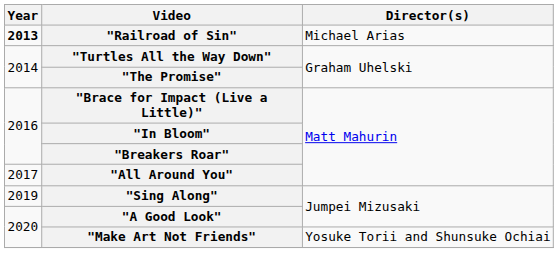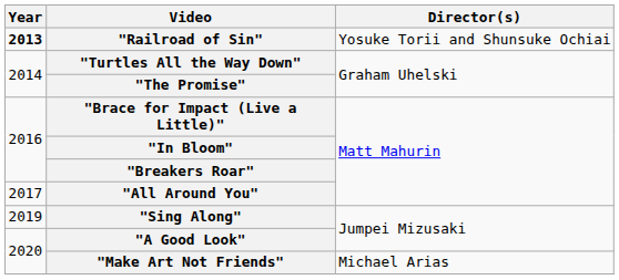 <table class="wikitable plainrowheaders">
 <tr>
 <th>Year</th>
 <th style="width:20em;">Video</th>
 <th>Director(s)</th>
 </tr>
 <tr>
 <td><strong>2013</strong></td>
 <th scope="row">"Railroad of Sin"</th>
-<td>Michael Arias</td>
+<td>Yosuke Torii and Shunsuke Ochiai</td>
 </tr>
 <tr>
 <td rowspan="2">2014</td>
 <th scope="row">"Turtles All the Way Down"</th>
 <td rowspan="2">Graham Uhelski</td>
 </tr>
 <tr>
 <th scope="row">"The Promise"</th>
 </tr>
 <tr>
 <td rowspan="3">2016</td>
 <th scope="row">"Brace for Impact (Live a Little)"</th>
 <td rowspan="4"><a href='#'>Matt Mahurin</a></td>
 </tr>
 <tr>
 <th scope="row">"In Bloom"</th>
 </tr>
 <tr>
 <th scope="row">"Breakers Roar"</th>
 </tr>
 <tr>
 <td>2017</td>
 <th scope="row">"All Around You"</th>
 </tr>
 <tr>
 <td>2019</td>
 <th scope="row">"Sing Along"</th>
 <td rowspan="2">Jumpei Mizusaki</td>
 </tr>
 <tr>
 <td rowspan="2">2020</td>
 <th scope="row">"A Good Look"</th>
 </tr>
 <tr>
 <th scope="row">"Make Art Not Friends"</th>
-<td>Yosuke Torii and Shunsuke Ochiai</td>
+<td>Michael Arias</td>
 </tr>
 <tr>
 </tr>
 </table>
